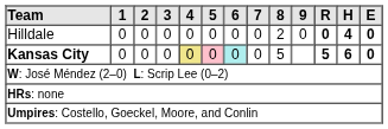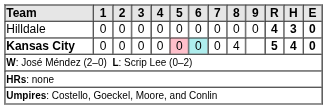 <table border=1 cellspacing=0 width=425 style="margin-left:3em;">
 <tr style="text-align:center; background-color:#e6e6e6;">
 <th align=left width=28%>Team</th>
 <th width=6%>1</th>
 <th width=6%>2</th>
 <th width=6%>3</th>
 <th width=6%>4</th>
 <th width=6%>5</th>
 <th width=6%>6</th>
 <th width=6%>7</th>
 <th width=6%>8</th>
 <th width=6%>9</th>
 <th width=6%>R</th>
 <th width=6%>H</th>
 <th width=6%>E</th>
 </tr>
 <tr style="text-align:center;">
 <td align=left>Hilldale</td>
 <td>0</td>
 <td>0</td>
 <td>0</td>
 <td>0</td>
 <td>0</td>
 <td>0</td>
 <td>0</td>
-<td>2</td>
 <td>0</td>
-<td><strong>0</strong></td>
+<td>0</td>
 <td><strong>4</strong></td>
+<td><strong>3</strong></td>
 <td><strong>0</strong></td>
 </tr>
 <tr style="text-align:center;">
 <td align=left><strong>Kansas City</strong></td>
 <td>0</td>
 <td>0</td>
 <td>0</td>
-<td style="background: khaki;">0</td>
+<td>0</td>
 <td style="background: pink;">0</td>
 <td style="background: paleturquoise;">0</td>
 <td>0</td>
-<td>5</td>
+<td>4</td>
 <td></td>
 <td><strong>5</strong></td>
-<td><strong>6</strong></td>
+<td><strong>4</strong></td>
 <td><strong>0</strong></td>
 </tr>
 <tr style="text-align:left;">
 <td colspan=14><small><strong>W</strong>: José Méndez (2–0)  <strong>L</strong>: Scrip Lee (0–2)  </small></td>
 </tr>
 <tr style="text-align:left;">
 <td colspan=14><small><strong>HRs</strong>: none</small></td>
 </tr>
 <tr style="text-align:left;">
 <td colspan=14><small><strong>Umpires</strong>: Costello, Goeckel, Moore, and Conlin</small></td>
 </tr>
 <tr style="text-align:left;">
 </tr>
 </table>
